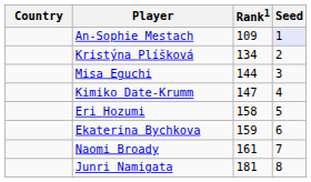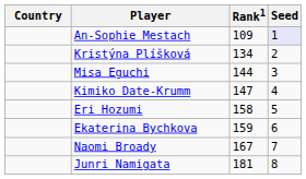 <table class="sortable wikitable">
 <tr>
 <th width="70">Country</th>
 <th width="175">Player</th>
 <th>Rank<sup>1</sup></th>
 <th>Seed</th>
 </tr>
 <tr>
 <td></td>
 <td><a href='#'>An-Sophie Mestach</a></td>
 <td>109</td>
 <td style="background: lavender;">1</td>
 </tr>
 <tr>
 <td></td>
 <td><a href='#'>Kristýna Plíšková</a></td>
 <td>134</td>
 <td>2</td>
 </tr>
 <tr>
 <td></td>
 <td><a href='#'>Misa Eguchi</a></td>
 <td>144</td>
 <td>3</td>
 </tr>
 <tr>
 <td></td>
 <td><a href='#'>Kimiko Date-Krumm</a></td>
 <td>147</td>
 <td>4</td>
 </tr>
 <tr>
 <td></td>
 <td><a href='#'>Eri Hozumi</a></td>
 <td>158</td>
 <td>5</td>
 </tr>
 <tr>
 <td></td>
 <td><a href='#'>Ekaterina Bychkova</a></td>
 <td>159</td>
 <td>6</td>
 </tr>
 <tr>
 <td></td>
 <td><a href='#'>Naomi Broady</a></td>
-<td>161</td>
+<td>167</td>
 <td>7</td>
 </tr>
 <tr>
 <td></td>
 <td><a href='#'>Junri Namigata</a></td>
 <td>181</td>
 <td>8</td>
 </tr>
 </table>
